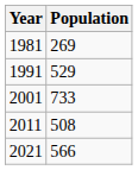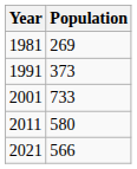 <table class="wikitable">
 <tr>
 <th>Year</th>
 <th>Population</th>
 </tr>
 <tr>
 <td>1981</td>
 <td>269</td>
 </tr>
 <tr>
 <td>1991</td>
-<td>529</td>
+<td>373</td>
 </tr>
 <tr>
 <td>2001</td>
 <td>733</td>
 </tr>
 <tr>
 <td>2011</td>
-<td>508</td>
+<td>580</td>
 </tr>
 <tr>
 <td>2021</td>
 <td>566</td>
 </tr>
 </table>
